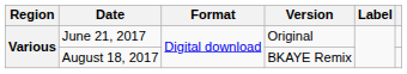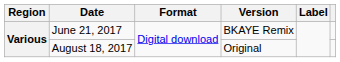 <table class="wikitable plainrowheaders">
 <tr>
 <th scope="col">Region</th>
 <th scope="col">Date</th>
 <th scope="col">Format</th>
 <th scope="col">Version</th>
 <th scope="col">Label</th>
 <th scope="col"></th>
 </tr>
 <tr>
 <th scope="row" rowspan="2">Various</th>
 <td>June 21, 2017</td>
 <td rowspan="2"><a href='#'>Digital download</a></td>
-<td>Original</td>
+<td>BKAYE Remix</td>
 <td rowspan="2"></td>
 <td></td>
 </tr>
 <tr>
 <td>August 18, 2017</td>
-<td>BKAYE Remix</td>
+<td>Original</td>
 <td></td>
 </tr>
 </table>
